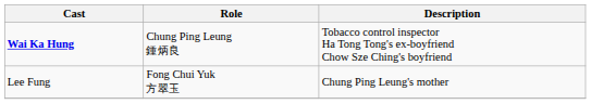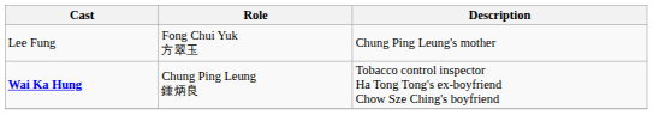 <table class="wikitable" width="65%">
 <tr>
 <th>Cast</th>
 <th>Role</th>
 <th>Description</th>
 </tr>
 <tr>
+<td>Lee Fung</td>
+<td>Fong Chui Yuk<br>方翠玉</td>
+<td>Chung Ping Leung's mother</td>
+</tr>
+<tr>
 <td><strong><a href='#'>Wai Ka Hung</a></strong></td>
 <td>Chung Ping Leung<br>鍾炳良</td>
 <td>Tobacco control inspector<br>Ha Tong Tong's ex-boyfriend<br>Chow Sze Ching's boyfriend</td>
 </tr>
 <tr>
-<td>Lee Fung</td>
-<td>Fong Chui Yuk<br>方翠玉</td>
-<td>Chung Ping Leung's mother</td>
-</tr>
-<tr>
 </tr>
 </table>
